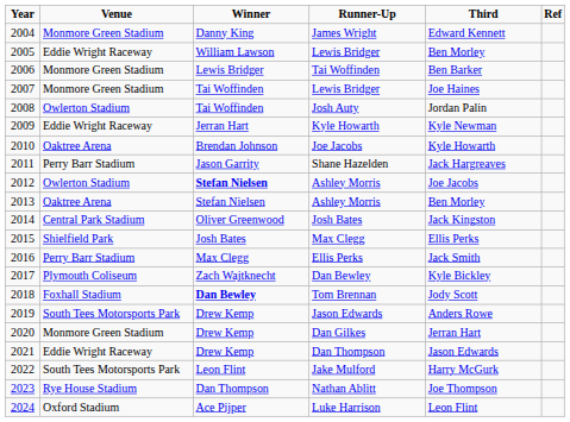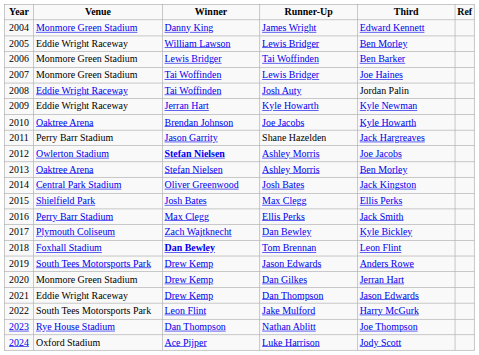 <table class="wikitable">
 <tr align=center>
 <td width=40px  ><strong>Year</strong></td>
 <td width=200px ><strong>Venue</strong></td>
 <td width=150px ><strong>Winner</strong></td>
 <td width=150px ><strong>Runner-Up</strong></td>
 <td width=150px ><strong>Third</strong></td>
 <td width=20px><strong>Ref</strong></td>
 </tr>
 <tr>
 <td align=center>2004</td>
 <td><a href='#'>Monmore Green Stadium</a></td>
 <td><a href='#'>Danny King</a></td>
 <td><a href='#'>James Wright</a></td>
 <td><a href='#'>Edward Kennett</a></td>
 <td></td>
 </tr>
 <tr>
 <td align=center>2005</td>
 <td>Eddie Wright Raceway</td>
 <td><a href='#'>William Lawson</a></td>
 <td><a href='#'>Lewis Bridger</a></td>
 <td><a href='#'>Ben Morley</a></td>
 <td></td>
 </tr>
 <tr>
 <td align=center>2006</td>
 <td>Monmore Green Stadium</td>
 <td><a href='#'>Lewis Bridger</a></td>
 <td><a href='#'>Tai Woffinden</a></td>
 <td><a href='#'>Ben Barker</a></td>
 <td></td>
 </tr>
 <tr>
 <td align=center>2007</td>
 <td>Monmore Green Stadium</td>
 <td><a href='#'>Tai Woffinden</a></td>
 <td><a href='#'>Lewis Bridger</a></td>
 <td><a href='#'>Joe Haines</a></td>
 <td></td>
 </tr>
 <tr>
 <td align=center>2008</td>
-<td><a href='#'>Owlerton Stadium</a></td>
+<td><a href='#'>Eddie Wright Raceway</a></td>
 <td><a href='#'>Tai Woffinden</a></td>
 <td><a href='#'>Josh Auty</a></td>
 <td>Jordan Palin</td>
 <td></td>
 </tr>
 <tr>
 <td align=center>2009</td>
 <td>Eddie Wright Raceway</td>
 <td><a href='#'>Jerran Hart</a></td>
 <td><a href='#'>Kyle Howarth</a></td>
 <td><a href='#'>Kyle Newman</a></td>
 <td></td>
 </tr>
 <tr>
 <td align=center>2010</td>
 <td><a href='#'>Oaktree Arena</a></td>
 <td><a href='#'>Brendan Johnson</a></td>
 <td><a href='#'>Joe Jacobs</a></td>
 <td><a href='#'>Kyle Howarth</a></td>
 <td></td>
 </tr>
 <tr>
 <td align=center>2011</td>
 <td>Perry Barr Stadium</td>
 <td><a href='#'>Jason Garrity</a></td>
 <td>Shane Hazelden</td>
 <td><a href='#'>Jack Hargreaves</a></td>
 <td></td>
 </tr>
 <tr>
 <td align=center>2012</td>
 <td><a href='#'>Owlerton Stadium</a></td>
 <td><strong><a href='#'>Stefan Nielsen</a></strong></td>
 <td><a href='#'>Ashley Morris</a></td>
 <td><a href='#'>Joe Jacobs</a></td>
 <td></td>
 </tr>
 <tr>
 <td align=center>2013</td>
 <td><a href='#'>Oaktree Arena</a></td>
 <td><a href='#'>Stefan Nielsen</a></td>
 <td><a href='#'>Ashley Morris</a></td>
 <td><a href='#'>Ben Morley</a></td>
 <td></td>
 </tr>
 <tr>
 <td align=center>2014</td>
 <td><a href='#'>Central Park Stadium</a></td>
 <td><a href='#'>Oliver Greenwood</a></td>
 <td><a href='#'>Josh Bates</a></td>
 <td><a href='#'>Jack Kingston</a></td>
 <td></td>
 </tr>
 <tr>
 <td align=center>2015</td>
 <td><a href='#'>Shielfield Park</a></td>
 <td><a href='#'>Josh Bates</a></td>
 <td><a href='#'>Max Clegg</a></td>
 <td><a href='#'>Ellis Perks</a></td>
 <td></td>
 </tr>
 <tr>
 <td align=center>2016</td>
 <td><a href='#'>Perry Barr Stadium</a></td>
 <td><a href='#'>Max Clegg</a></td>
 <td><a href='#'>Ellis Perks</a></td>
 <td><a href='#'>Jack Smith</a></td>
 <td></td>
 </tr>
 <tr>
 <td align=center>2017</td>
 <td><a href='#'>Plymouth Coliseum</a></td>
 <td><a href='#'>Zach Wajtknecht</a></td>
 <td><a href='#'>Dan Bewley</a></td>
 <td><a href='#'>Kyle Bickley</a></td>
 <td></td>
 </tr>
 <tr>
 <td align=center>2018</td>
 <td><a href='#'>Foxhall Stadium</a></td>
 <td><strong><a href='#'>Dan Bewley</a></strong></td>
 <td><a href='#'>Tom Brennan</a></td>
-<td><a href='#'>Jody Scott</a></td>
+<td><a href='#'>Leon Flint</a></td>
 </tr>
 <tr>
 <td align=center>2019</td>
 <td><a href='#'>South Tees Motorsports Park</a></td>
 <td><a href='#'>Drew Kemp</a></td>
 <td><a href='#'>Jason Edwards</a></td>
 <td><a href='#'>Anders Rowe</a></td>
 <td></td>
 </tr>
 <tr>
 <td align=center>2020</td>
 <td>Monmore Green Stadium</td>
 <td><a href='#'>Drew Kemp</a></td>
 <td><a href='#'>Dan Gilkes</a></td>
 <td><a href='#'>Jerran Hart</a></td>
 <td></td>
 </tr>
 <tr>
 <td align=center>2021</td>
 <td>Eddie Wright Raceway</td>
 <td><a href='#'>Drew Kemp</a></td>
 <td><a href='#'>Dan Thompson</a></td>
 <td><a href='#'>Jason Edwards</a></td>
 <td></td>
 </tr>
 <tr>
 <td align=center>2022</td>
 <td>South Tees Motorsports Park</td>
 <td><a href='#'>Leon Flint</a></td>
 <td><a href='#'>Jake Mulford</a></td>
 <td><a href='#'>Harry McGurk</a></td>
 <td></td>
 </tr>
 <tr>
 <td align=center><a href='#'>2023</a></td>
 <td><a href='#'>Rye House Stadium</a></td>
 <td><a href='#'>Dan Thompson</a></td>
 <td><a href='#'>Nathan Ablitt</a></td>
 <td><a href='#'>Joe Thompson</a></td>
 <td></td>
 </tr>
 <tr>
 <td align=center><a href='#'>2024</a></td>
 <td>Oxford Stadium</td>
 <td><a href='#'>Ace Pijper</a></td>
 <td><a href='#'>Luke Harrison</a></td>
-<td><a href='#'>Leon Flint</a></td>
+<td><a href='#'>Jody Scott</a></td>
 <td></td>
 </tr>
 </table>
